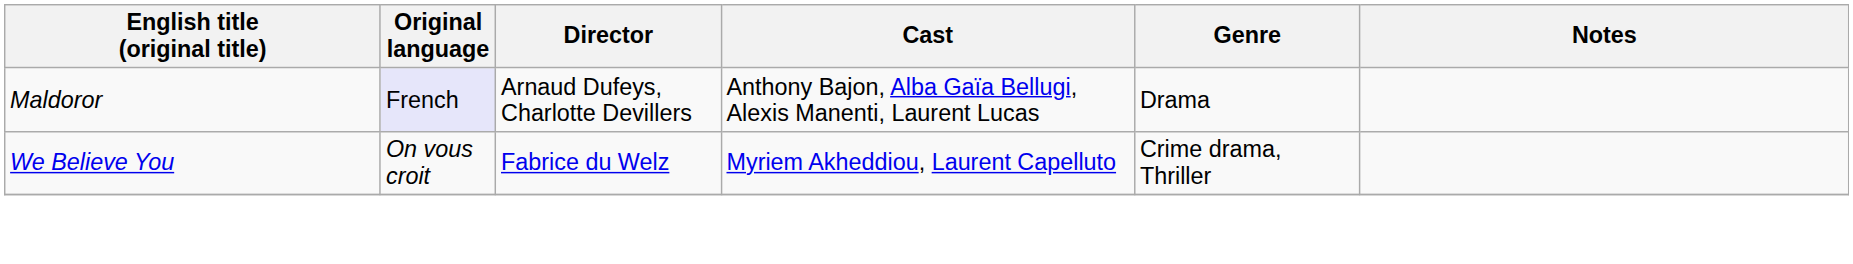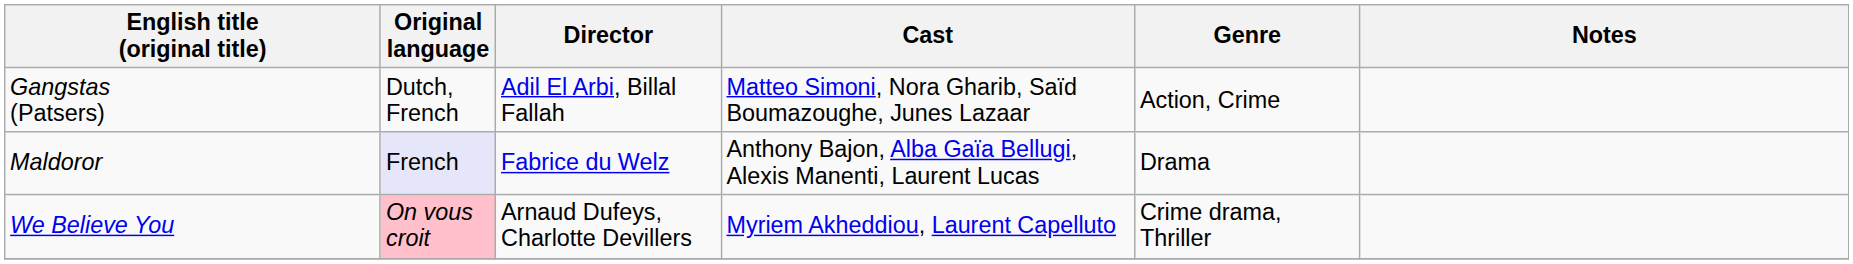 <table class="wikitable" width= "100%">
 <tr>
 <th width=20%>English title <br> (original title)</th>
 <th width=5%>Original language</th>
 <th width=12%>Director</th>
 <th width=22%>Cast</th>
 <th width=12%>Genre</th>
 <th width=26%>Notes</th>
 </tr>
 <tr>
+<td><em>Gangstas</em> <br> (Patsers)</td>
+<td>Dutch, French</td>
+<td><a href='#'>Adil El Arbi</a>, Billal Fallah</td>
+<td><a href='#'>Matteo Simoni</a>, Nora Gharib, Saïd Boumazoughe, Junes Lazaar</td>
+<td>Action, Crime</td>
+<td></td>
+</tr>
+<tr>
 <td><em>Maldoror</em></td>
 <td style="background: lavender;">French</td>
-<td>Arnaud Dufeys, Charlotte Devillers</td>
+<td><a href='#'>Fabrice du Welz</a></td>
 <td>Anthony Bajon, <a href='#'>Alba Gaïa Bellugi</a>, Alexis Manenti, Laurent Lucas</td>
 <td>Drama</td>
 </tr>
 <tr>
 <td><em><a href='#'>We Believe You</a></em></td>
-<td><em>On vous croit</em></td>
-<td><a href='#'>Fabrice du Welz</a></td>
+<td style="background: pink;"><em>On vous croit</em></td>
+<td>Arnaud Dufeys, Charlotte Devillers</td>
 <td><a href='#'>Myriem Akheddiou</a>, <a href='#'>Laurent Capelluto</a></td>
 <td>Crime drama, Thriller</td>
 <td></td>
 </tr>
 <tr>
 </tr>
 </table>
